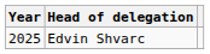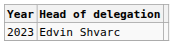 <table class="wikitable">
 <tr>
 <th>Year</th>
 <th>Head of delegation</th>
 <th></th>
 </tr>
 <tr>
-<td>2025</td>
+<td>2023</td>
 <td>Edvin Shvarc</td>
 <td {{center></td>
 </tr>
 <tr>
 </tr>
 </table>
